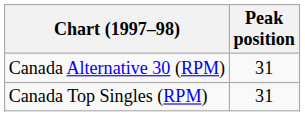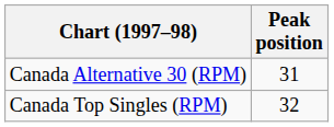 <table class="wikitable sortable">
 <tr>
 <th>Chart (1997–98)</th>
 <th>Peak<br>position</th>
 </tr>
 <tr>
 <td>Canada <a href='#'>Alternative 30</a> (<a href='#'>RPM</a>)</td>
 <td align="center">31</td>
 </tr>
 <tr>
 <td>Canada Top Singles (<a href='#'>RPM</a>)</td>
-<td align="center">31</td>
+<td align="center">32</td>
 </tr>
 </table>
